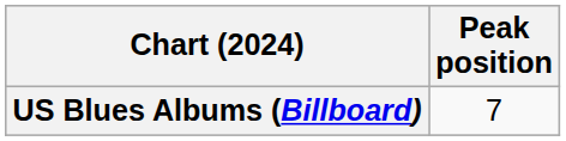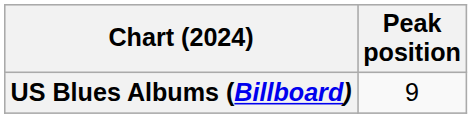 <table class="wikitable sortable plainrowheaders" style="text-align:center">
 <tr>
 <th scope="col">Chart (2024)</th>
 <th scope="col">Peak<br>position</th>
 </tr>
 <tr>
 <th scope="row">US Blues Albums (<em><a href='#'>Billboard</a>)</em></th>
-<td>7</td>
+<td>9</td>
 </tr>
 </table>
